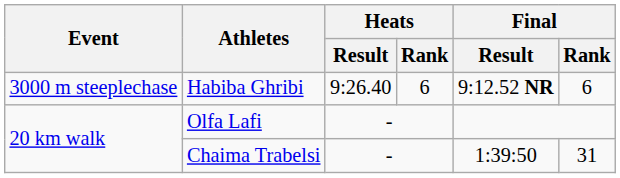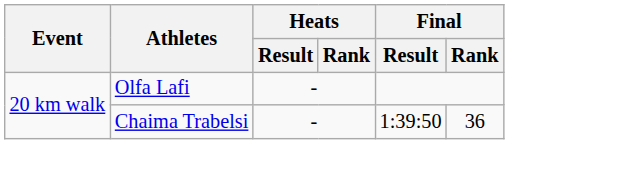 <table class="wikitable" border="1" style="font-size:90%">
 <tr>
 <th rowspan="2">Event</th>
 <th rowspan="2">Athletes</th>
 <th colspan="2">Heats</th>
 <th colspan="2">Final</th>
 </tr>
 <tr>
 <th>Result</th>
 <th>Rank</th>
 <th>Result</th>
 <th>Rank</th>
 </tr>
 <tr>
-<td><a href='#'>3000 m steeplechase</a></td>
-<td><a href='#'>Habiba Ghribi</a></td>
-<td align=center>9:26.40</td>
-<td align=center>6</td>
-<td align=center>9:12.52 <strong>NR</strong></td>
-<td align=center>6</td>
-</tr>
-<tr>
 <td rowspan=2><a href='#'>20 km walk</a></td>
 <td><a href='#'>Olfa Lafi</a></td>
 <td align=center colspan=2>-</td>
 <td align=center colspan=2></td>
 </tr>
 <tr>
 <td><a href='#'>Chaima Trabelsi</a></td>
 <td align=center colspan=2>-</td>
 <td align=center>1:39:50</td>
-<td align=center>31</td>
+<td align=center>36</td>
 </tr>
 </table>
